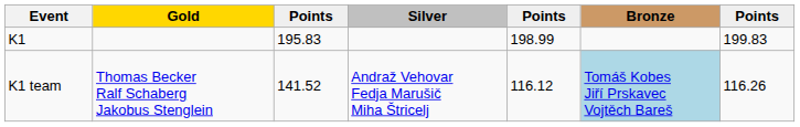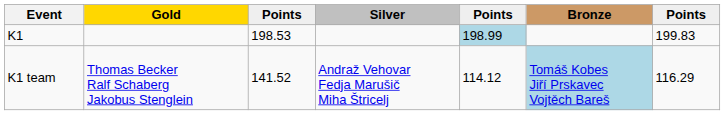 <table class="wikitable" width=100%>
 <tr>
 <th>Event</th>
 <td align=center bgcolor="gold"><strong>Gold</strong></td>
 <td align=center bgcolor="EFEFEF"><strong>Points</strong></td>
 <td align=center bgcolor="silver"><strong>Silver</strong></td>
 <td align=center bgcolor="EFEFEF"><strong>Points</strong></td>
 <td align=center bgcolor="CC9966"><strong>Bronze</strong></td>
 <td align=center bgcolor="EFEFEF"><strong>Points</strong></td>
 </tr>
 <tr>
 <td>K1</td>
 <td></td>
-<td>195.83</td>
+<td>198.53</td>
 <td></td>
-<td>198.99</td>
+<td style="background: lightblue;">198.99</td>
 <td></td>
 <td>199.83</td>
 </tr>
 <tr>
 <td>K1 team</td>
 <td><br><a href='#'>Thomas Becker</a><br><a href='#'>Ralf Schaberg</a><br><a href='#'>Jakobus Stenglein</a></td>
 <td>141.52</td>
 <td><br><a href='#'>Andraž Vehovar</a><br><a href='#'>Fedja Marušič</a><br><a href='#'>Miha Štricelj</a></td>
-<td>116.12</td>
+<td>114.12</td>
 <td style="background: lightblue;"><br><a href='#'>Tomáš Kobes</a><br><a href='#'>Jiří Prskavec</a><br><a href='#'>Vojtěch Bareš</a></td>
-<td>116.26</td>
+<td>116.29</td>
 </tr>
 </table>
